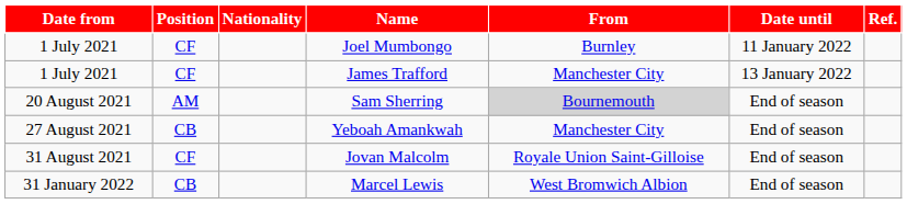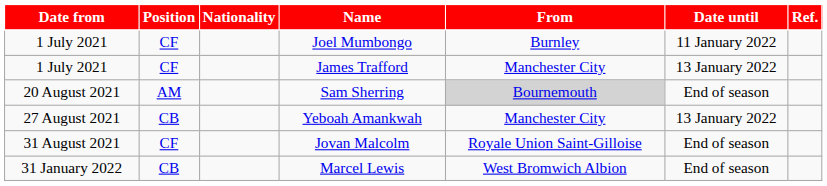 <table class="wikitable"  style="text-align:center; font-size:90%; ">
 <tr>
 <th style="color:#ffffff; background:red; border:1px solid #ffffff; width:120px;">Date from</th>
 <th style="color:#ffffff; background:red; border:1px solid #ffffff; width:50px;">Position</th>
 <th style="color:#ffffff; background:red; border:1px solid #ffffff; width:50px;">Nationality</th>
 <th style="color:#ffffff; background:red; border:1px solid #ffffff; width:150px;">Name</th>
 <th style="color:#ffffff; background:red; border:1px solid #ffffff; width:200px;">From</th>
 <th style="color:#ffffff; background:red; border:1px solid #ffffff; width:110px;">Date until</th>
 <th style="color:#ffffff; background:red; border:1px solid #ffffff; width:25px;">Ref.</th>
 </tr>
 <tr>
 <td>1 July 2021</td>
 <td><a href='#'>CF</a></td>
 <td></td>
 <td><a href='#'>Joel Mumbongo</a></td>
 <td> <a href='#'>Burnley</a></td>
 <td>11 January 2022</td>
 <td></td>
 </tr>
 <tr>
 <td>1 July 2021</td>
 <td><a href='#'>CF</a></td>
 <td></td>
 <td><a href='#'>James Trafford</a></td>
 <td> <a href='#'>Manchester City</a></td>
 <td>13 January 2022</td>
 <td></td>
 </tr>
 <tr>
 <td>20 August 2021</td>
 <td><a href='#'>AM</a></td>
 <td></td>
 <td><a href='#'>Sam Sherring</a></td>
 <td style="background: lightgrey;"> <a href='#'>Bournemouth</a></td>
 <td>End of season</td>
 <td></td>
 </tr>
 <tr>
 <td>27 August 2021</td>
 <td><a href='#'>CB</a></td>
 <td></td>
 <td><a href='#'>Yeboah Amankwah</a></td>
 <td> <a href='#'>Manchester City</a></td>
-<td>End of season</td>
+<td>13 January 2022</td>
 <td></td>
 </tr>
 <tr>
 <td>31 August 2021</td>
 <td><a href='#'>CF</a></td>
 <td></td>
 <td><a href='#'>Jovan Malcolm</a></td>
 <td> <a href='#'>Royale Union Saint-Gilloise</a></td>
 <td>End of season</td>
 <td></td>
 </tr>
 <tr>
 <td>31 January 2022</td>
 <td><a href='#'>CB</a></td>
 <td></td>
 <td><a href='#'>Marcel Lewis</a></td>
 <td> <a href='#'>West Bromwich Albion</a></td>
 <td>End of season</td>
 <td></td>
 </tr>
 </table>
